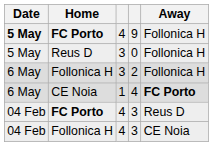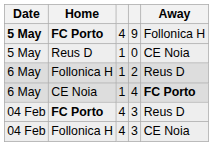 <table class="wikitable">
 <tr>
 <th>Date</th>
 <th>Home</th>
 <th></th>
 <th></th>
 <th>Away</th>
 </tr>
 <tr style="background:#eeeeee;">
 <td><strong>5 May</strong></td>
 <td><strong>FC Porto</strong></td>
 <td>4</td>
 <td>9</td>
 <td>Follonica H</td>
 </tr>
 <tr style="background:#eeeeee;">
 <td>5 May</td>
 <td>Reus D</td>
-<td>3</td>
+<td>1</td>
 <td>0</td>
-<td>Follonica H</td>
+<td>CE Noia</td>
 </tr>
 <tr style="background:#dddddd;">
 <td>6 May</td>
 <td>Follonica H</td>
-<td>3</td>
+<td>1</td>
 <td>2</td>
-<td>Follonica H</td>
+<td>Reus D</td>
 </tr>
 <tr style="background:#dddddd;">
 <td>6 May</td>
 <td>CE Noia</td>
 <td>1</td>
 <td>4</td>
 <td><strong>FC Porto</strong></td>
 </tr>
 <tr style="background:#eeeeee;">
 <td>04 Feb</td>
 <td><strong>FC Porto</strong></td>
 <td>4</td>
 <td>3</td>
 <td>Reus D</td>
 </tr>
 <tr style="background:#eeeeee;">
 <td>04 Feb</td>
 <td>Follonica H</td>
 <td>4</td>
 <td>3</td>
 <td>CE Noia</td>
 </tr>
 </table>
